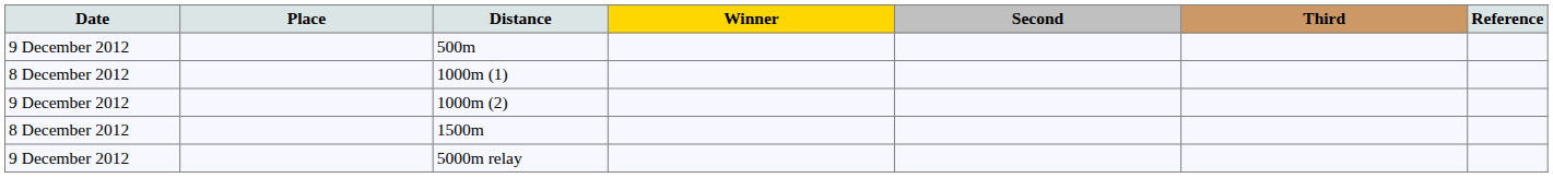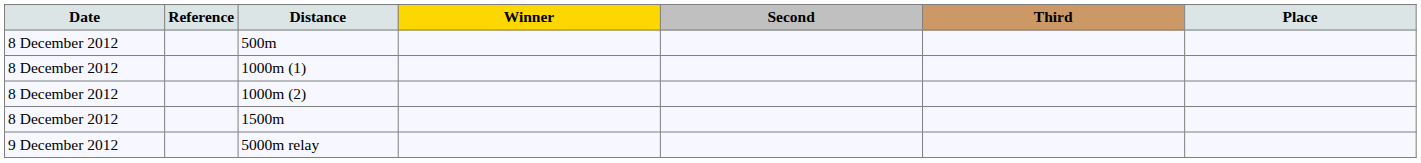 <table bgcolor="#f7f8ff" cellpadding="3" cellspacing="0" border="1" style="font-size: 95%; border: gray solid 1px; border-collapse: collapse;">
 <tr bgcolor="#CCCCCC">
 <td align="center" bgcolor="#DCE5E5" width="150"><strong>Date</strong></td>
-<td align="center" bgcolor="#DCE5E5" width="220"><strong>Place</strong></td>
+<td align="center" bgcolor="#DCE5E5" width="30"><strong>Reference</strong></td>
 <td align="center" bgcolor="#DCE5E5" width="150"><strong>Distance</strong></td>
 <td align="center" bgcolor="gold" width="250"><strong>Winner</strong></td>
 <td align="center" bgcolor="silver" width="250"><strong>Second</strong></td>
 <td align="center" bgcolor="CC9966" width="250"><strong>Third</strong></td>
-<td align="center" bgcolor="#DCE5E5" width="30"><strong>Reference</strong></td>
+<td align="center" bgcolor="#DCE5E5" width="220"><strong>Place</strong></td>
 </tr>
 <tr align="left">
-<td>9 December 2012</td>
+<td>8 December 2012</td>
 <td></td>
 <td>500m</td>
 <td></td>
 <td></td>
 <td></td>
 <td></td>
 </tr>
 <tr align="left">
 <td>8 December 2012</td>
 <td></td>
 <td>1000m (1)</td>
 <td></td>
 <td></td>
 <td></td>
 <td></td>
 </tr>
 <tr align="left">
-<td>9 December 2012</td>
+<td>8 December 2012</td>
 <td></td>
 <td>1000m (2)</td>
 <td></td>
 <td></td>
 <td></td>
 <td></td>
 </tr>
 <tr align="left">
 <td>8 December 2012</td>
 <td></td>
 <td>1500m</td>
 <td></td>
 <td></td>
 <td></td>
 <td></td>
 </tr>
 <tr align="left">
 <td>9 December 2012</td>
 <td></td>
 <td>5000m relay</td>
 <td></td>
 <td></td>
 <td></td>
 <td></td>
 </tr>
 </table>
